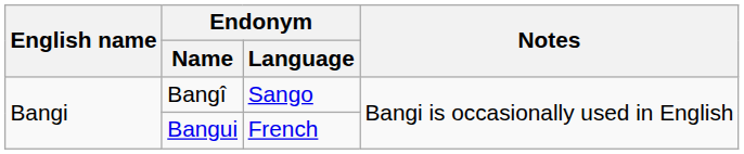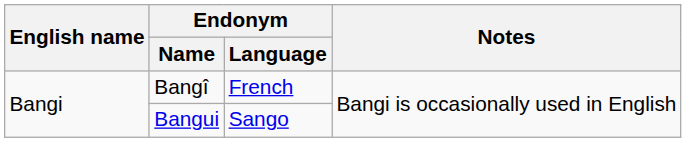 <table class="wikitable sortable mw-collapsible">
 <tr>
 <th rowspan="2">English name</th>
 <th colspan="2">Endonym</th>
 <th rowspan="2">Notes</th>
 </tr>
 <tr>
 <th>Name</th>
 <th>Language</th>
 </tr>
 <tr>
 <td rowspan="2">Bangi</td>
 <td>Bangî</td>
-<td><a href='#'>Sango</a></td>
+<td><a href='#'>French</a></td>
 <td rowspan="2">Bangi is occasionally used in English</td>
 </tr>
 <tr>
 <td><a href='#'>Bangui</a></td>
-<td><a href='#'>French</a></td>
+<td><a href='#'>Sango</a></td>
 </tr>
 </table>
